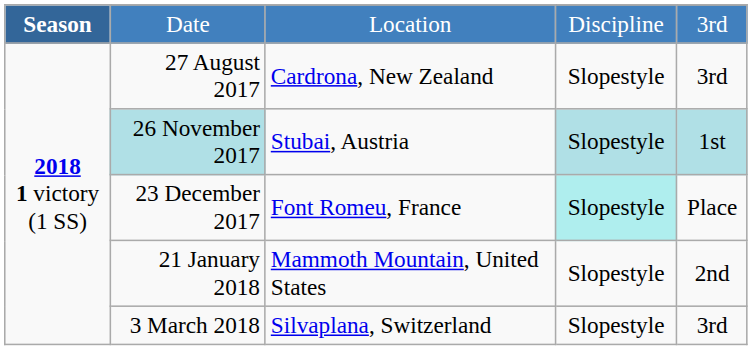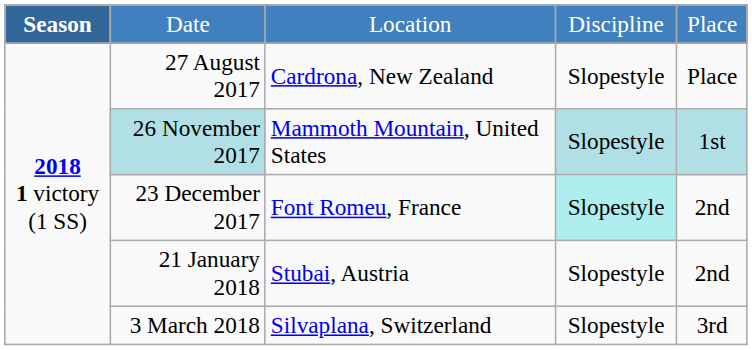 <table class="wikitable"  style="font-size:95%; text-align:center; border:gray solid 1px; width:55%;">
 <tr style="background:#369; color:white;">
 <td rowspan="2" style="width:9%;"><strong>Season</strong></td>
 </tr>
 <tr style="background:#4180be; color:white;">
 <td width="15%">Date</td>
 <td width="28%">Location</td>
 <td width="5%">Discipline</td>
-<td>3rd</td>
+<td width="3%">Place</td>
 </tr>
 <tr>
 <td rowspan="5" style="text-align:center;"><strong><a href='#'>2018</a></strong> <br> <strong>1</strong> victory<br>(1 SS)</td>
 <td align=right>27 August 2017</td>
 <td align=left> <a href='#'>Cardrona</a>, New Zealand</td>
 <td>Slopestyle</td>
-<td>3rd</td>
+<td width="3%">Place</td>
 </tr>
 <tr>
 <td bgcolor="#BOEOE6" align=right>26 November 2017</td>
-<td align=left> <a href='#'>Stubai</a>, Austria</td>
+<td align=left> <a href='#'>Mammoth Mountain</a>, United States</td>
 <td bgcolor="#BOEOE6">Slopestyle</td>
 <td bgcolor="#BOEOE6">1st</td>
 </tr>
 <tr>
 <td align=right>23 December 2017</td>
 <td align=left> <a href='#'>Font Romeu</a>, France</td>
 <td style="background: paleturquoise;">Slopestyle</td>
-<td width="3%">Place</td>
+<td>2nd</td>
 </tr>
 <tr>
 <td align=right>21 January 2018</td>
-<td align=left> <a href='#'>Mammoth Mountain</a>, United States</td>
+<td align=left> <a href='#'>Stubai</a>, Austria</td>
 <td>Slopestyle</td>
 <td>2nd</td>
 </tr>
 <tr>
 <td align=right>3 March 2018</td>
 <td align=left> <a href='#'>Silvaplana</a>, Switzerland</td>
 <td>Slopestyle</td>
 <td>3rd</td>
 </tr>
 </table>
